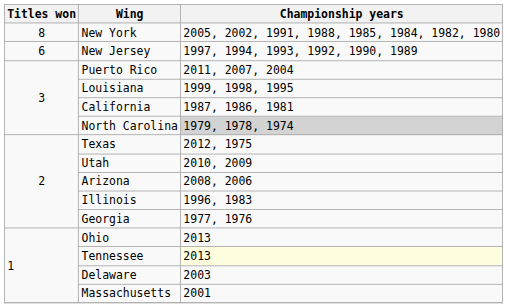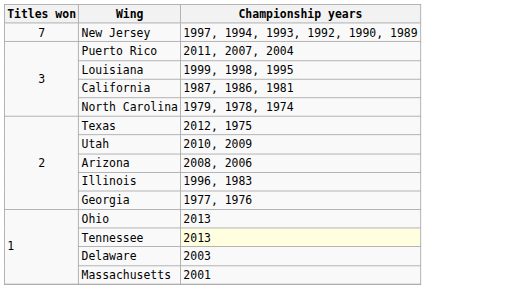 <table class="wikitable">
 <tr>
 <th>Titles won</th>
 <th>Wing</th>
 <th>Championship years</th>
 </tr>
 <tr>
-<td rowspan=1 align="center">8</td>
-<td>New York</td>
-<td>2005, 2002, 1991, 1988, 1985, 1984, 1982, 1980</td>
-</tr>
-<tr>
-<td rowspan=1 align="center">6</td>
+<td rowspan=1 align="center">7</td>
 <td>New Jersey</td>
 <td>1997, 1994, 1993, 1992, 1990, 1989</td>
 </tr>
 <tr>
 <td rowspan=4 align="center">3</td>
 <td>Puerto Rico</td>
 <td>2011, 2007, 2004</td>
 </tr>
 <tr>
 <td>Louisiana</td>
 <td>1999, 1998, 1995</td>
 </tr>
 <tr>
 <td>California</td>
 <td>1987, 1986, 1981</td>
 </tr>
 <tr>
 <td>North Carolina</td>
-<td style="background: lightgrey;">1979, 1978, 1974</td>
+<td>1979, 1978, 1974</td>
 </tr>
 <tr>
 <td rowspan=5 align="center">2</td>
 <td>Texas</td>
 <td>2012, 1975</td>
 </tr>
 <tr>
 <td>Utah</td>
 <td>2010, 2009</td>
 </tr>
 <tr>
 <td>Arizona</td>
 <td>2008, 2006</td>
 </tr>
 <tr>
 <td>Illinois</td>
 <td>1996, 1983</td>
 </tr>
 <tr>
 <td>Georgia</td>
 <td>1977, 1976</td>
 </tr>
 <tr>
 <td rowspan="4">1</td>
 <td>Ohio</td>
 <td>2013</td>
 </tr>
 <tr>
 <td>Tennessee</td>
 <td style="background: lightyellow;">2013</td>
 </tr>
 <tr>
 <td>Delaware</td>
 <td>2003</td>
 </tr>
 <tr>
 <td>Massachusetts</td>
 <td>2001</td>
 </tr>
 <tr>
 </tr>
 </table>
